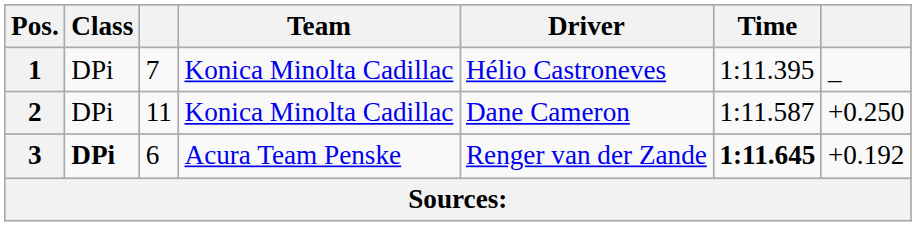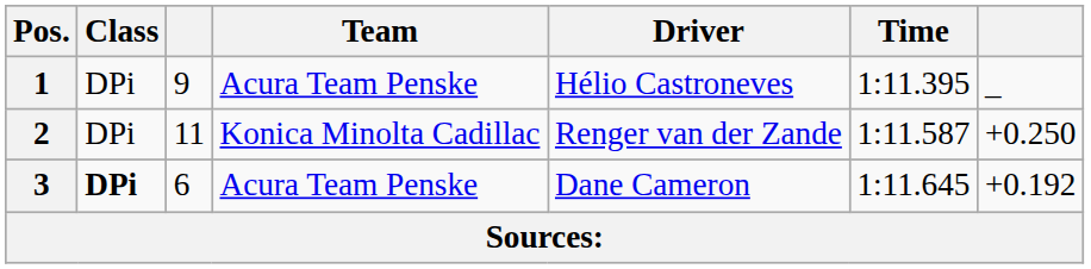 <table class="wikitable">
 <tr>
 <th>Pos.</th>
 <th>Class</th>
 <th></th>
 <th>Team</th>
 <th>Driver</th>
 <th>Time</th>
 <th></th>
 </tr>
 <tr>
 <th>1</th>
 <td>DPi</td>
-<td>7</td>
-<td><a href='#'>Konica Minolta Cadillac</a></td>
+<td>9</td>
+<td><a href='#'>Acura Team Penske</a></td>
 <td><a href='#'>Hélio Castroneves</a></td>
 <td>1:11.395</td>
 <td>_</td>
 </tr>
 <tr>
 <th>2</th>
 <td>DPi</td>
 <td>11</td>
 <td><a href='#'>Konica Minolta Cadillac</a></td>
-<td><a href='#'>Dane Cameron</a></td>
+<td><a href='#'>Renger van der Zande</a></td>
 <td>1:11.587</td>
 <td>+0.250</td>
 </tr>
 <tr>
 <th>3</th>
 <td><strong>DPi</strong></td>
 <td>6</td>
 <td><a href='#'>Acura Team Penske</a></td>
-<td><a href='#'>Renger van der Zande</a></td>
-<td><strong>1:11.645</strong></td>
+<td><a href='#'>Dane Cameron</a></td>
+<td>1:11.645</td>
 <td>+0.192</td>
 </tr>
 <tr>
 <th colspan="7">Sources:</th>
 </tr>
 </table>
